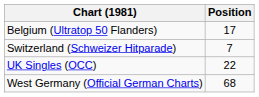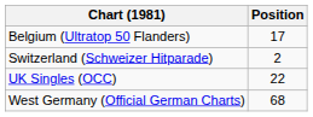 <table class="wikitable sortable">
 <tr>
 <th>Chart (1981)</th>
 <th>Position</th>
 </tr>
 <tr>
 <td>Belgium (<a href='#'>Ultratop 50</a> Flanders)</td>
 <td align="center">17</td>
 </tr>
 <tr>
 <td>Switzerland (<a href='#'>Schweizer Hitparade</a>)</td>
-<td align="center">7</td>
+<td align="center">2</td>
 </tr>
 <tr>
 <td><a href='#'>UK Singles</a> (<a href='#'>OCC</a>)</td>
 <td align="center">22</td>
 </tr>
 <tr>
 <td>West Germany (<a href='#'>Official German Charts</a>)</td>
 <td align="center">68</td>
 </tr>
 </table>
